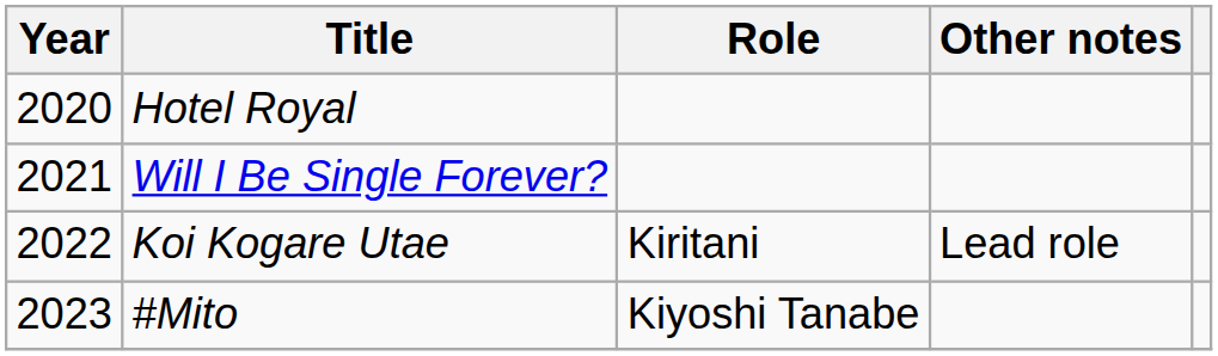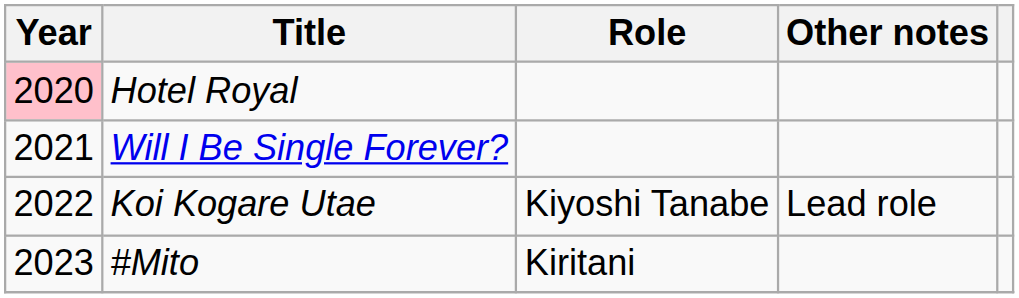 <table class="wikitable">
 <tr>
 <th>Year</th>
 <th>Title</th>
 <th>Role</th>
 <th>Other notes</th>
 <th></th>
 </tr>
 <tr>
-<td>2020</td>
+<td style="background: pink;">2020</td>
 <td><em>Hotel Royal</em></td>
 <td></td>
 <td></td>
 <td></td>
 </tr>
 <tr>
 <td>2021</td>
 <td><em><a href='#'>Will I Be Single Forever?</a></em></td>
 <td></td>
 <td></td>
 <td></td>
 </tr>
 <tr>
 <td>2022</td>
 <td><em>Koi Kogare Utae</em></td>
-<td>Kiritani</td>
+<td>Kiyoshi Tanabe</td>
 <td>Lead role</td>
 <td></td>
 </tr>
 <tr>
 <td>2023</td>
 <td><em>#Mito</em></td>
-<td>Kiyoshi Tanabe</td>
+<td>Kiritani</td>
 <td></td>
 <td></td>
 </tr>
 <tr>
 </tr>
 </table>
